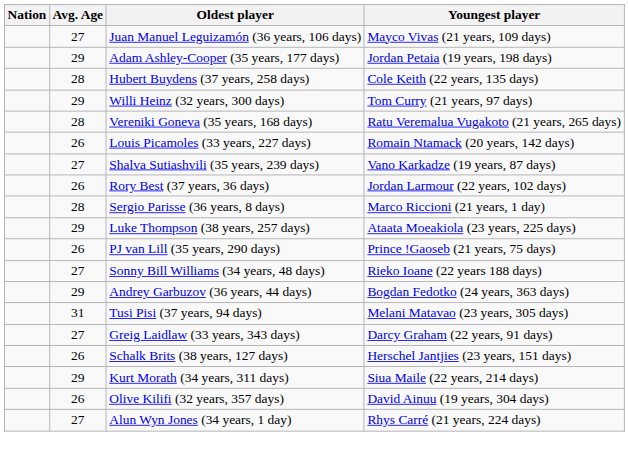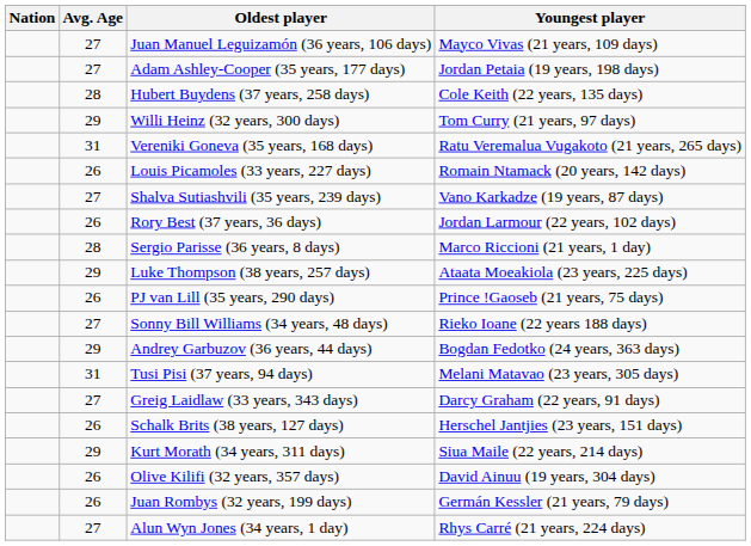 <table class="wikitable sortable">
 <tr>
 <th>Nation</th>
 <th>Avg. Age</th>
 <th class="unsortable">Oldest player</th>
 <th class="unsortable">Youngest player</th>
 </tr>
 <tr>
 <td></td>
 <td align=center>27</td>
 <td><a href='#'>Juan Manuel Leguizamón</a> (36 years, 106 days)</td>
 <td><a href='#'>Mayco Vivas</a> (21 years, 109 days)</td>
 </tr>
 <tr>
 <td></td>
-<td align=center>29</td>
+<td align=center>27</td>
 <td><a href='#'>Adam Ashley-Cooper</a> (35 years, 177 days)</td>
 <td><a href='#'>Jordan Petaia</a> (19 years, 198 days)</td>
 </tr>
 <tr>
 <td></td>
 <td align=center>28</td>
 <td><a href='#'>Hubert Buydens</a> (37 years, 258 days)</td>
 <td><a href='#'>Cole Keith</a> (22 years, 135 days)</td>
 </tr>
 <tr>
 <td></td>
 <td align=center>29</td>
 <td><a href='#'>Willi Heinz</a> (32 years, 300 days)</td>
 <td><a href='#'>Tom Curry</a> (21 years, 97 days)</td>
 </tr>
 <tr>
 <td></td>
-<td align=center>28</td>
+<td align=center>31</td>
 <td><a href='#'>Vereniki Goneva</a> (35 years, 168 days)</td>
 <td><a href='#'>Ratu Veremalua Vugakoto</a> (21 years, 265 days)</td>
 </tr>
 <tr>
 <td></td>
 <td align=center>26</td>
 <td><a href='#'>Louis Picamoles</a> (33 years, 227 days)</td>
 <td><a href='#'>Romain Ntamack</a> (20 years, 142 days)</td>
 </tr>
 <tr>
 <td></td>
 <td align=center>27</td>
 <td><a href='#'>Shalva Sutiashvili</a> (35 years, 239 days)</td>
 <td><a href='#'>Vano Karkadze</a> (19 years, 87 days)</td>
 </tr>
 <tr>
 <td></td>
 <td align=center>26</td>
 <td><a href='#'>Rory Best</a> (37 years, 36 days)</td>
 <td><a href='#'>Jordan Larmour</a> (22 years, 102 days)</td>
 </tr>
 <tr>
 <td></td>
 <td align=center>28</td>
 <td><a href='#'>Sergio Parisse</a> (36 years, 8 days)</td>
 <td><a href='#'>Marco Riccioni</a> (21 years, 1 day)</td>
 </tr>
 <tr>
 <td></td>
 <td align=center>29</td>
 <td><a href='#'>Luke Thompson</a> (38 years, 257 days)</td>
 <td><a href='#'>Ataata Moeakiola</a> (23 years, 225 days)</td>
 </tr>
 <tr>
 <td></td>
 <td align=center>26</td>
 <td><a href='#'>PJ van Lill</a> (35 years, 290 days)</td>
 <td><a href='#'>Prince ǃGaoseb</a> (21 years, 75 days)</td>
 </tr>
 <tr>
 <td></td>
 <td align=center>27</td>
 <td><a href='#'>Sonny Bill Williams</a> (34 years, 48 days)</td>
 <td><a href='#'>Rieko Ioane</a> (22 years 188 days)</td>
 </tr>
 <tr>
 <td></td>
 <td align=center>29</td>
 <td><a href='#'>Andrey Garbuzov</a> (36 years, 44 days)</td>
 <td><a href='#'>Bogdan Fedotko</a> (24 years, 363 days)</td>
 </tr>
 <tr>
 <td></td>
 <td align=center>31</td>
 <td><a href='#'>Tusi Pisi</a> (37 years, 94 days)</td>
 <td><a href='#'>Melani Matavao</a> (23 years, 305 days)</td>
 </tr>
 <tr>
 <td></td>
 <td align=center>27</td>
 <td><a href='#'>Greig Laidlaw</a> (33 years, 343 days)</td>
 <td><a href='#'>Darcy Graham</a> (22 years, 91 days)</td>
 </tr>
 <tr>
 <td></td>
 <td align=center>26</td>
 <td><a href='#'>Schalk Brits</a> (38 years, 127 days)</td>
 <td><a href='#'>Herschel Jantjies</a> (23 years, 151 days)</td>
 </tr>
 <tr>
 <td></td>
 <td align=center>29</td>
 <td><a href='#'>Kurt Morath</a> (34 years, 311 days)</td>
 <td><a href='#'>Siua Maile</a> (22 years, 214 days)</td>
 </tr>
 <tr>
 <td></td>
 <td align=center>26</td>
 <td><a href='#'>Olive Kilifi</a> (32 years, 357 days)</td>
 <td><a href='#'>David Ainuu</a> (19 years, 304 days)</td>
 </tr>
 <tr>
 <td></td>
+<td align=center>26</td>
+<td><a href='#'>Juan Rombys</a> (32 years, 199 days)</td>
+<td><a href='#'>Germán Kessler</a> (21 years, 79 days)</td>
+</tr>
+<tr>
+<td></td>
 <td align=center>27</td>
 <td><a href='#'>Alun Wyn Jones</a> (34 years, 1 day)</td>
 <td><a href='#'>Rhys Carré</a> (21 years, 224 days)</td>
 </tr>
 </table>
